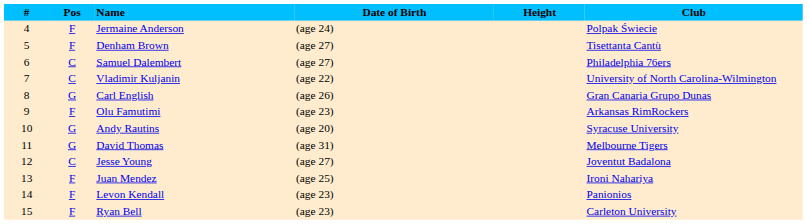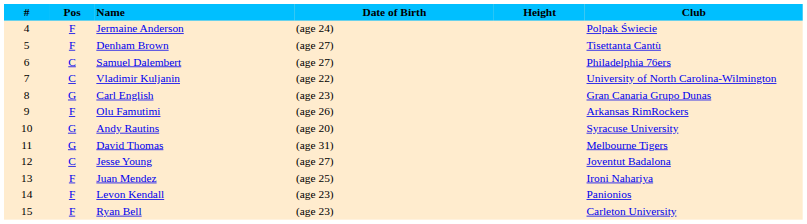 <table border=0 cellpadding=2 cellspacing=0  |- bgcolor=#FFECCE style="text-align:center; font-size:90%;" width=80%>
 <tr bgcolor=#00BFFF>
 <th width=5%>#</th>
 <th width=5%>Pos</th>
 <th width=22% align=left>Name</th>
 <th width=22%>Date of Birth</th>
 <th width=10%>Height</th>
 <th width=24%>Club</th>
 </tr>
 <tr>
 <td>4</td>
 <td><a href='#'>F</a></td>
 <td align=left><a href='#'>Jermaine Anderson</a></td>
 <td align=left> (age 24)</td>
 <td></td>
 <td align=left> <a href='#'>Polpak Świecie</a></td>
 </tr>
 <tr>
 <td>5</td>
 <td><a href='#'>F</a></td>
 <td align=left><a href='#'>Denham Brown</a></td>
 <td align=left> (age 27)</td>
 <td></td>
 <td align=left> <a href='#'>Tisettanta Cantù</a></td>
 </tr>
 <tr>
 <td>6</td>
 <td><a href='#'>C</a></td>
 <td align=left><a href='#'>Samuel Dalembert</a></td>
 <td align=left> (age 27)</td>
 <td></td>
 <td align=left> <a href='#'>Philadelphia 76ers</a></td>
 </tr>
 <tr>
 <td>7</td>
 <td><a href='#'>C</a></td>
 <td align=left><a href='#'>Vladimir Kuljanin</a></td>
 <td align=left> (age 22)</td>
 <td></td>
 <td align=left> <a href='#'>University of North Carolina-Wilmington</a></td>
 </tr>
 <tr>
 <td>8</td>
 <td><a href='#'>G</a></td>
 <td align=left><a href='#'>Carl English</a></td>
-<td align=left> (age 26)</td>
+<td align=left> (age 23)</td>
 <td></td>
 <td align=left> <a href='#'>Gran Canaria Grupo Dunas</a></td>
 </tr>
 <tr>
 <td>9</td>
 <td><a href='#'>F</a></td>
 <td align=left><a href='#'>Olu Famutimi</a></td>
-<td align=left> (age 23)</td>
+<td align=left> (age 26)</td>
 <td></td>
 <td align=left> <a href='#'>Arkansas RimRockers</a></td>
 </tr>
 <tr>
 <td>10</td>
 <td><a href='#'>G</a></td>
 <td align=left><a href='#'>Andy Rautins</a></td>
 <td align=left> (age 20)</td>
 <td></td>
 <td align=left> <a href='#'>Syracuse University</a></td>
 </tr>
 <tr>
 <td>11</td>
 <td><a href='#'>G</a></td>
 <td align=left><a href='#'>David Thomas</a></td>
 <td align=left> (age 31)</td>
 <td></td>
 <td align=left> <a href='#'>Melbourne Tigers</a></td>
 </tr>
 <tr>
 <td>12</td>
 <td><a href='#'>C</a></td>
 <td align=left><a href='#'>Jesse Young</a></td>
 <td align=left> (age 27)</td>
 <td></td>
 <td align=left> <a href='#'>Joventut Badalona</a></td>
 </tr>
 <tr>
 <td>13</td>
 <td><a href='#'>F</a></td>
 <td align=left><a href='#'>Juan Mendez</a></td>
 <td align=left> (age 25)</td>
 <td></td>
 <td align=left> <a href='#'>Ironi Nahariya</a></td>
 </tr>
 <tr>
 <td>14</td>
 <td><a href='#'>F</a></td>
 <td align=left><a href='#'>Levon Kendall</a></td>
 <td align=left> (age 23)</td>
 <td></td>
 <td align=left> <a href='#'>Panionios</a></td>
 </tr>
 <tr>
 <td>15</td>
 <td><a href='#'>F</a></td>
 <td align=left><a href='#'>Ryan Bell</a></td>
 <td align=left> (age 23)</td>
 <td></td>
 <td align=left> <a href='#'>Carleton University</a></td>
 </tr>
 </table>
